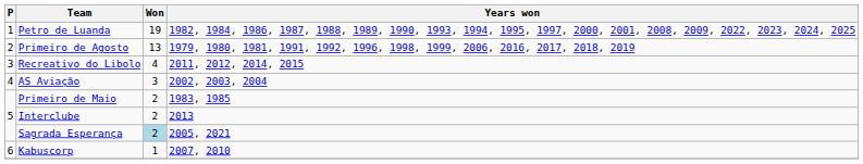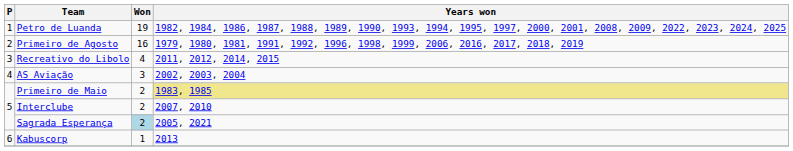 <table class="wikitable" style="font-size:90%;">
 <tr>
 <th>P</th>
 <th>Team</th>
 <th>Won</th>
 <th>Years won</th>
 </tr>
 <tr>
 <td>1</td>
 <td><a href='#'>Petro de Luanda</a></td>
 <td align=center>19</td>
 <td><a href='#'>1982</a>, <a href='#'>1984</a>, <a href='#'>1986</a>, <a href='#'>1987</a>, <a href='#'>1988</a>, <a href='#'>1989</a>, <a href='#'>1990</a>, <a href='#'>1993</a>, <a href='#'>1994</a>, <a href='#'>1995</a>, <a href='#'>1997</a>, <a href='#'>2000</a>, <a href='#'>2001</a>, <a href='#'>2008</a>, <a href='#'>2009</a>, <a href='#'>2022</a>, <a href='#'>2023</a>, <a href='#'>2024</a>, <a href='#'>2025</a></td>
 </tr>
 <tr>
 <td>2</td>
 <td><a href='#'>Primeiro de Agosto</a></td>
-<td align=center>13</td>
+<td align=center>16</td>
 <td><a href='#'>1979</a>, <a href='#'>1980</a>, <a href='#'>1981</a>, <a href='#'>1991</a>, <a href='#'>1992</a>, <a href='#'>1996</a>, <a href='#'>1998</a>, <a href='#'>1999</a>, <a href='#'>2006</a>, <a href='#'>2016</a>, <a href='#'>2017</a>, <a href='#'>2018</a>, <a href='#'>2019</a></td>
 </tr>
 <tr>
 <td>3</td>
 <td><a href='#'>Recreativo do Libolo</a></td>
 <td align=center>4</td>
 <td><a href='#'>2011</a>, <a href='#'>2012</a>, <a href='#'>2014</a>, <a href='#'>2015</a></td>
 </tr>
 <tr>
 <td>4</td>
 <td><a href='#'>AS Aviação</a></td>
 <td align=center>3</td>
 <td><a href='#'>2002</a>, <a href='#'>2003</a>, <a href='#'>2004</a></td>
 </tr>
 <tr>
 <td rowspan=3>5</td>
 <td><a href='#'>Primeiro de Maio</a></td>
 <td align=center>2</td>
-<td><a href='#'>1983</a>, <a href='#'>1985</a></td>
+<td style="background: khaki;"><a href='#'>1983</a>, <a href='#'>1985</a></td>
 </tr>
 <tr>
 <td><a href='#'>Interclube</a></td>
 <td align=center>2</td>
-<td><a href='#'>2013</a></td>
+<td><a href='#'>2007</a>, <a href='#'>2010</a></td>
 </tr>
 <tr>
 <td><a href='#'>Sagrada Esperança</a></td>
 <td align=center style="background: lightblue;">2</td>
 <td><a href='#'>2005</a>, <a href='#'>2021</a></td>
 </tr>
 <tr>
 <td>6</td>
 <td><a href='#'>Kabuscorp</a></td>
 <td align=center>1</td>
-<td><a href='#'>2007</a>, <a href='#'>2010</a></td>
+<td><a href='#'>2013</a></td>
 </tr>
 <tr>
 </tr>
 </table>
